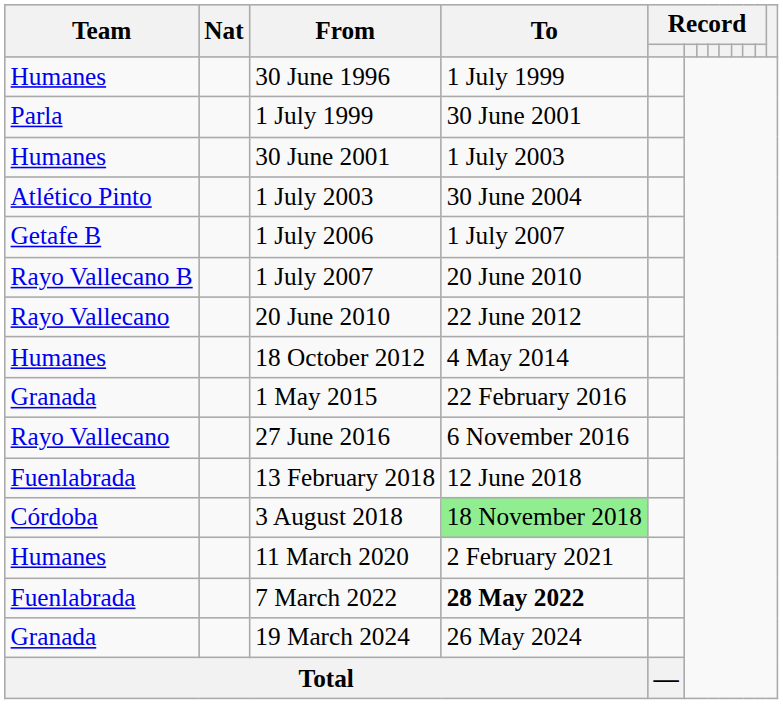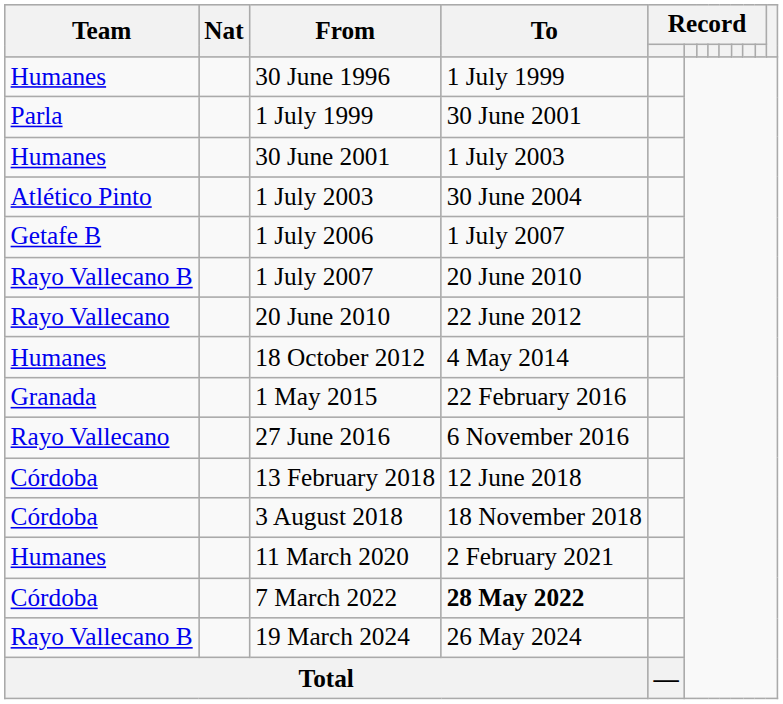 <table class="wikitable" style="text-align: center">
 <tr>
 <th rowspan="2">Team</th>
 <th rowspan="2">Nat</th>
 <th rowspan="2">From</th>
 <th rowspan="2">To</th>
 <th colspan="8">Record</th>
 <th rowspan=2></th>
 </tr>
 <tr>
 <th></th>
 <th></th>
 <th></th>
 <th></th>
 <th></th>
 <th></th>
 <th></th>
 <th></th>
 </tr>
 <tr>
 <td align=left><a href='#'>Humanes</a></td>
 <td></td>
 <td align=left>30 June 1996</td>
 <td align=left>1 July 1999<br></td>
 <td></td>
 </tr>
 <tr>
 <td align=left><a href='#'> Parla</a></td>
 <td></td>
 <td align=left>1 July 1999</td>
 <td align=left>30 June 2001<br></td>
 <td></td>
 </tr>
 <tr>
 <td align=left><a href='#'>Humanes</a></td>
 <td></td>
 <td align=left>30 June 2001</td>
 <td align=left>1 July 2003<br></td>
 <td></td>
 </tr>
 <tr>
 <td align=left><a href='#'>Atlético Pinto</a></td>
 <td></td>
 <td align=left>1 July 2003</td>
 <td align=left>30 June 2004<br></td>
 <td></td>
 </tr>
 <tr>
 <td align=left><a href='#'>Getafe B</a></td>
 <td></td>
 <td align=left>1 July 2006</td>
 <td align=left>1 July 2007<br></td>
 <td></td>
 </tr>
 <tr>
 <td align=left><a href='#'>Rayo Vallecano B</a></td>
 <td></td>
 <td align=left>1 July 2007</td>
 <td align=left>20 June 2010<br></td>
 <td></td>
 </tr>
 <tr>
 <td align=left><a href='#'>Rayo Vallecano</a></td>
 <td></td>
 <td align=left>20 June 2010</td>
 <td align=left>22 June 2012<br></td>
 <td></td>
 </tr>
 <tr>
 <td align=left><a href='#'>Humanes</a></td>
 <td></td>
 <td align=left>18 October 2012</td>
 <td align=left>4 May 2014<br></td>
 <td></td>
 </tr>
 <tr>
 <td align=left><a href='#'>Granada</a></td>
 <td></td>
 <td align=left>1 May 2015</td>
 <td align=left>22 February 2016<br></td>
 <td></td>
 </tr>
 <tr>
 <td align=left><a href='#'>Rayo Vallecano</a></td>
 <td></td>
 <td align=left>27 June 2016</td>
 <td align=left>6 November 2016<br></td>
 <td></td>
 </tr>
 <tr>
-<td align=left><a href='#'>Fuenlabrada</a></td>
+<td align=left><a href='#'>Córdoba</a></td>
 <td></td>
 <td align=left>13 February 2018</td>
 <td align=left>12 June 2018<br></td>
 <td></td>
 </tr>
 <tr>
 <td align=left><a href='#'>Córdoba</a></td>
 <td></td>
 <td align=left>3 August 2018</td>
-<td align=left style="background: lightgreen;">18 November 2018<br></td>
+<td align=left>18 November 2018<br></td>
 <td></td>
 </tr>
 <tr>
 <td align=left><a href='#'>Humanes</a></td>
 <td></td>
 <td align=left>11 March 2020</td>
 <td align=left>2 February 2021<br></td>
 <td></td>
 </tr>
 <tr>
-<td align=left><a href='#'>Fuenlabrada</a></td>
+<td align=left><a href='#'>Córdoba</a></td>
 <td></td>
 <td align=left>7 March 2022</td>
 <td align=left><strong>28 May 2022<br></strong></td>
 <td></td>
 </tr>
 <tr>
-<td align=left><a href='#'>Granada</a></td>
+<td align=left><a href='#'>Rayo Vallecano B</a></td>
 <td></td>
 <td align=left>19 March 2024</td>
 <td align=left>26 May 2024<br></td>
 <td></td>
 </tr>
 <tr>
 <th colspan="4">Total<br></th>
 <th>—</th>
 </tr>
 </table>
